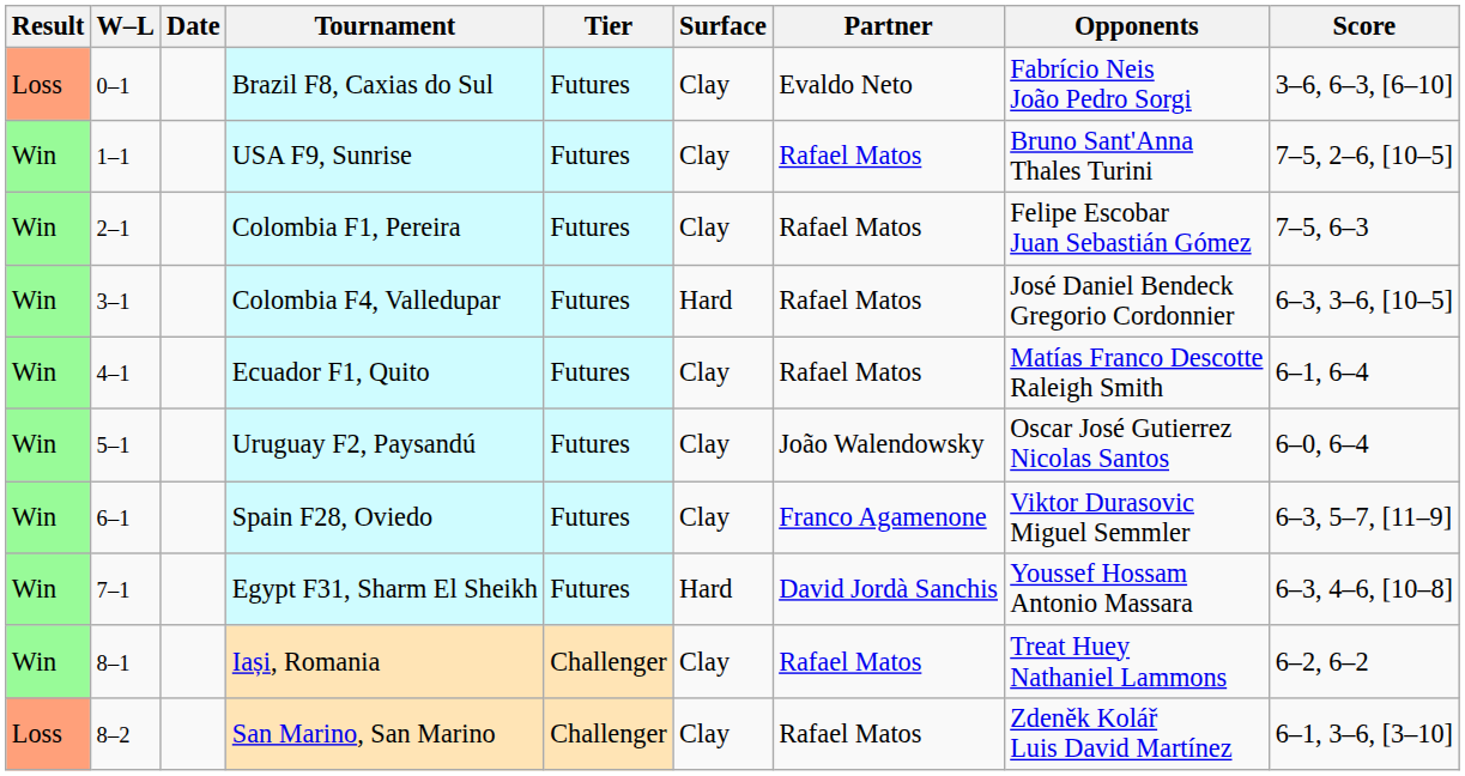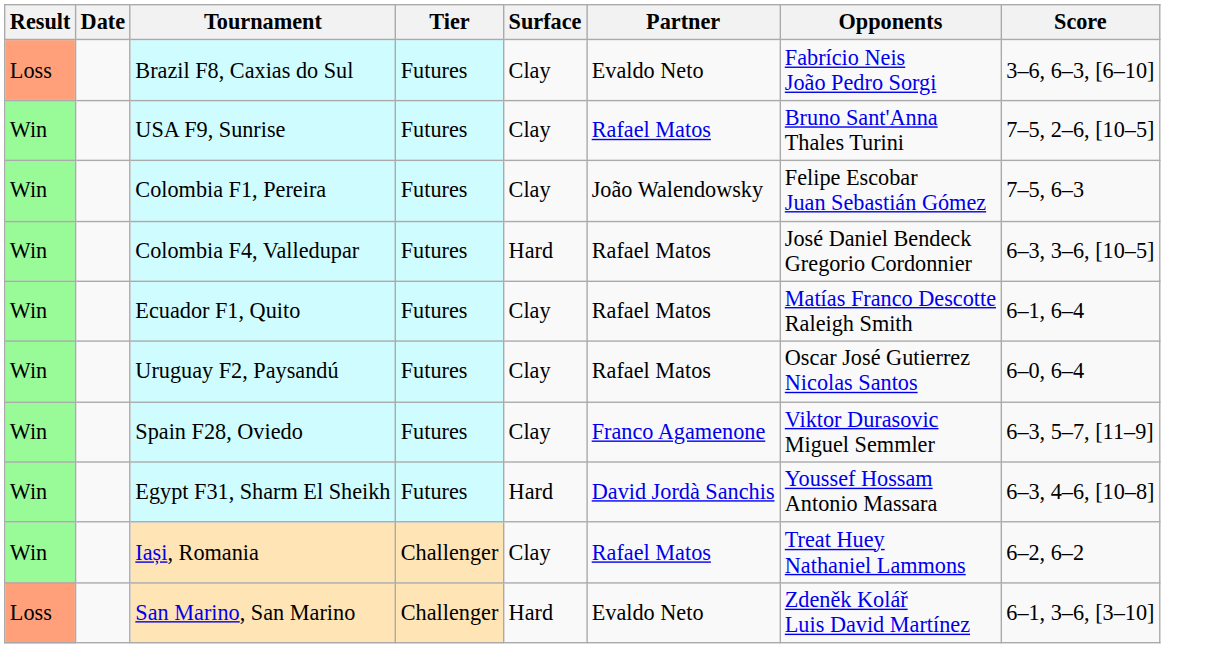 <table class="sortable wikitable">
 <tr>
 <th>Result</th>
-<th class="unsortable">W–L</th>
 <th>Date</th>
 <th>Tournament</th>
 <th>Tier</th>
 <th>Surface</th>
 <th>Partner</th>
 <th>Opponents</th>
 <th class="unsortable">Score</th>
 </tr>
 <tr>
 <td bgcolor=FFA07A>Loss</td>
-<td><small>0–1</small></td>
 <td></td>
 <td style="background:#cffcff;">Brazil F8, Caxias do Sul</td>
 <td style="background:#cffcff;">Futures</td>
 <td>Clay</td>
 <td> Evaldo Neto</td>
 <td> <a href='#'>Fabrício Neis</a><br> <a href='#'>João Pedro Sorgi</a></td>
 <td>3–6, 6–3, [6–10]</td>
 </tr>
 <tr>
 <td bgcolor=98fb98>Win</td>
-<td><small>1–1</small></td>
 <td></td>
 <td style="background:#cffcff;">USA F9, Sunrise</td>
 <td style="background:#cffcff;">Futures</td>
 <td>Clay</td>
 <td> <a href='#'>Rafael Matos</a></td>
 <td> <a href='#'>Bruno Sant'Anna</a><br> Thales Turini</td>
 <td>7–5, 2–6, [10–5]</td>
 </tr>
 <tr>
 <td bgcolor=98fb98>Win</td>
-<td><small>2–1</small></td>
 <td></td>
 <td style="background:#cffcff;">Colombia F1, Pereira</td>
 <td style="background:#cffcff;">Futures</td>
 <td>Clay</td>
-<td> Rafael Matos</td>
+<td> João Walendowsky</td>
 <td> Felipe Escobar<br> <a href='#'>Juan Sebastián Gómez</a></td>
 <td>7–5, 6–3</td>
 </tr>
 <tr>
 <td bgcolor=98fb98>Win</td>
-<td><small>3–1</small></td>
 <td></td>
 <td style="background:#cffcff;">Colombia F4, Valledupar</td>
 <td style="background:#cffcff;">Futures</td>
 <td>Hard</td>
 <td> Rafael Matos</td>
 <td> José Daniel Bendeck<br> Gregorio Cordonnier</td>
 <td>6–3, 3–6, [10–5]</td>
 </tr>
 <tr>
 <td bgcolor=98fb98>Win</td>
-<td><small>4–1</small></td>
 <td></td>
 <td style="background:#cffcff;">Ecuador F1, Quito</td>
 <td style="background:#cffcff;">Futures</td>
 <td>Clay</td>
 <td> Rafael Matos</td>
 <td> <a href='#'>Matías Franco Descotte</a><br> Raleigh Smith</td>
 <td>6–1, 6–4</td>
 </tr>
 <tr>
 <td bgcolor=98fb98>Win</td>
-<td><small>5–1</small></td>
 <td></td>
 <td style="background:#cffcff;">Uruguay F2, Paysandú</td>
 <td style="background:#cffcff;">Futures</td>
 <td>Clay</td>
-<td> João Walendowsky</td>
+<td> Rafael Matos</td>
 <td> Oscar José Gutierrez<br> <a href='#'>Nicolas Santos</a></td>
 <td>6–0, 6–4</td>
 </tr>
 <tr>
 <td bgcolor=98fb98>Win</td>
-<td><small>6–1</small></td>
 <td></td>
 <td style="background:#cffcff;">Spain F28, Oviedo</td>
 <td style="background:#cffcff;">Futures</td>
 <td>Clay</td>
 <td> <a href='#'>Franco Agamenone</a></td>
 <td> <a href='#'>Viktor Durasovic</a><br> Miguel Semmler</td>
 <td>6–3, 5–7, [11–9]</td>
 </tr>
 <tr>
 <td bgcolor=98fb98>Win</td>
-<td><small>7–1</small></td>
 <td></td>
 <td style="background:#cffcff;">Egypt F31, Sharm El Sheikh</td>
 <td style="background:#cffcff;">Futures</td>
 <td>Hard</td>
 <td> <a href='#'>David Jordà Sanchis</a></td>
 <td> <a href='#'>Youssef Hossam</a><br> Antonio Massara</td>
 <td>6–3, 4–6, [10–8]</td>
 </tr>
 <tr>
 <td bgcolor=98FB98>Win</td>
-<td><small>8–1</small></td>
 <td><a href='#'></a></td>
 <td style="background:moccasin;"><a href='#'>Iași</a>, Romania</td>
 <td style="background:moccasin;">Challenger</td>
 <td>Clay</td>
 <td> <a href='#'>Rafael Matos</a></td>
 <td> <a href='#'>Treat Huey</a><br> <a href='#'>Nathaniel Lammons</a></td>
 <td>6–2, 6–2</td>
 </tr>
 <tr>
 <td bgcolor=FFA07A>Loss</td>
-<td><small>8–2</small></td>
 <td><a href='#'></a></td>
 <td style="background:moccasin;"><a href='#'>San Marino</a>, San Marino</td>
 <td style="background:moccasin;">Challenger</td>
-<td>Clay</td>
-<td> Rafael Matos</td>
+<td>Hard</td>
+<td> Evaldo Neto</td>
 <td> <a href='#'>Zdeněk Kolář</a><br> <a href='#'>Luis David Martínez</a></td>
 <td>6–1, 3–6, [3–10]</td>
 </tr>
 </table>
